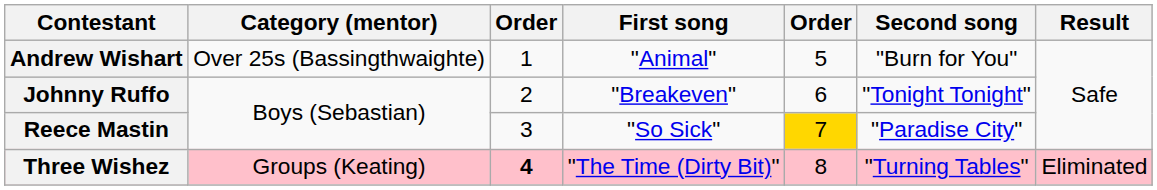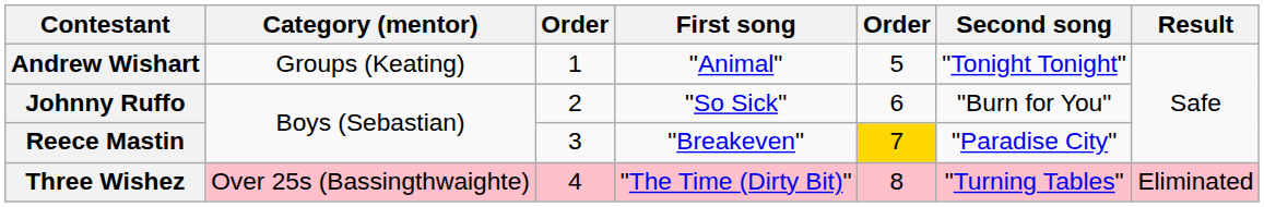 <table class="wikitable plainrowheaders" style="text-align:center;">
 <tr>
 <th scope="col">Contestant</th>
 <th scope="col">Category (mentor)</th>
 <th scope="col">Order</th>
 <th scope="col">First song</th>
 <th scope="col">Order</th>
 <th scope="col">Second song</th>
 <th scope="col">Result</th>
 </tr>
 <tr style=>
 <th scope="row">Andrew Wishart</th>
-<td>Over 25s (Bassingthwaighte)</td>
+<td>Groups (Keating)</td>
 <td>1</td>
 <td>"<a href='#'>Animal</a>"</td>
 <td>5</td>
-<td>"Burn for You"</td>
+<td>"<a href='#'>Tonight Tonight</a>"</td>
 <td rowspan=3>Safe</td>
 </tr>
 <tr>
 <th scope="row">Johnny Ruffo</th>
 <td rowspan="2">Boys (Sebastian)</td>
 <td>2</td>
-<td>"<a href='#'>Breakeven</a>"</td>
+<td>"<a href='#'>So Sick</a>"</td>
 <td>6</td>
-<td>"<a href='#'>Tonight Tonight</a>"</td>
+<td>"Burn for You"</td>
 </tr>
 <tr>
 <th scope="row">Reece Mastin</th>
 <td>3</td>
-<td>"<a href='#'>So Sick</a>"</td>
+<td>"<a href='#'>Breakeven</a>"</td>
 <td style="background: gold;">7</td>
 <td>"<a href='#'>Paradise City</a>"</td>
 </tr>
 <tr style="background:pink;">
 <th scope="row">Three Wishez</th>
-<td>Groups (Keating)</td>
-<td><strong>4</strong></td>
+<td>Over 25s (Bassingthwaighte)</td>
+<td>4</td>
 <td>"<a href='#'>The Time (Dirty Bit)</a>"</td>
 <td>8</td>
 <td>"<a href='#'>Turning Tables</a>"</td>
 <td>Eliminated</td>
 </tr>
 </table>
